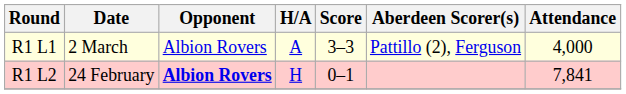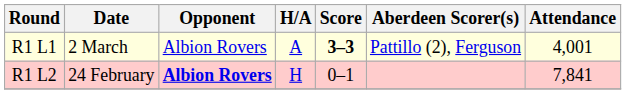 <table class="wikitable" style="text-align:center">
 <tr>
 <th>Round</th>
 <th>Date</th>
 <th>Opponent</th>
 <th>H/A</th>
 <th>Score</th>
 <th>Aberdeen Scorer(s)</th>
 <th>Attendance</th>
 </tr>
 <tr bgcolor=#FFFFDD>
 <td>R1 L1</td>
 <td align=left>2 March</td>
 <td align=left><a href='#'>Albion Rovers</a></td>
 <td><a href='#'>A</a></td>
-<td>3–3</td>
+<td><strong>3–3</strong></td>
 <td align=left><a href='#'>Pattillo</a> (2), <a href='#'>Ferguson</a></td>
-<td>4,000</td>
+<td>4,001</td>
 </tr>
 <tr bgcolor=#FFCCCC>
 <td>R1 L2</td>
 <td align=left>24 February</td>
 <td align=left><strong><a href='#'>Albion Rovers</a></strong></td>
 <td><a href='#'>H</a></td>
 <td>0–1</td>
 <td align=left></td>
 <td>7,841</td>
 </tr>
 <tr>
 </tr>
 </table>
